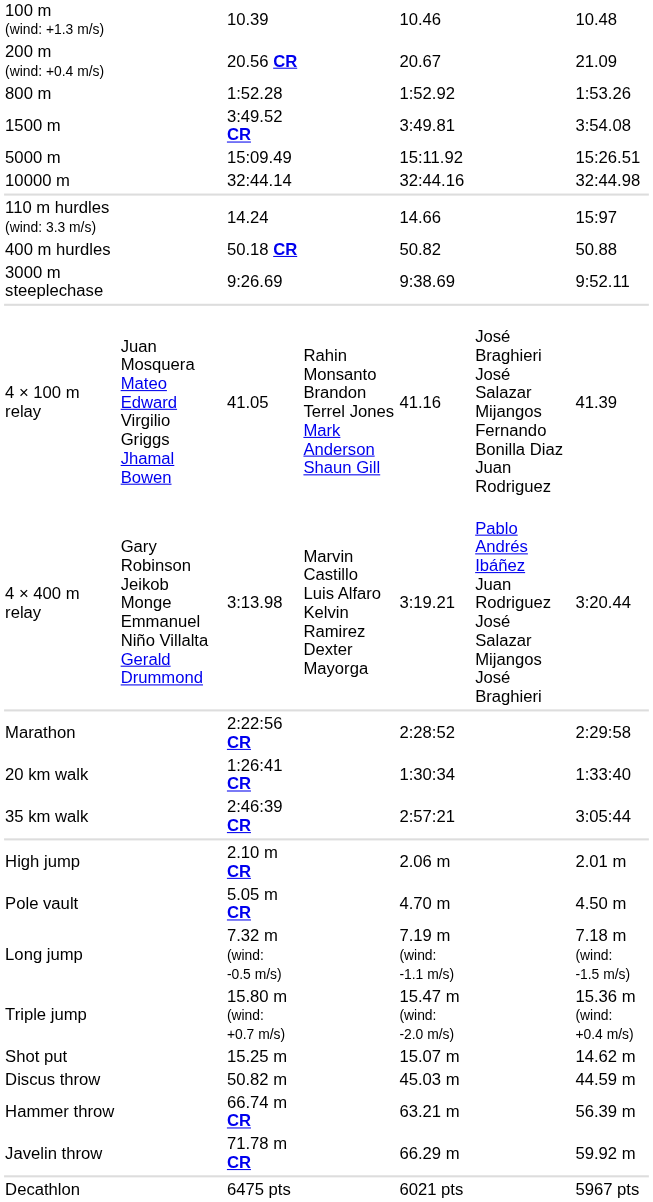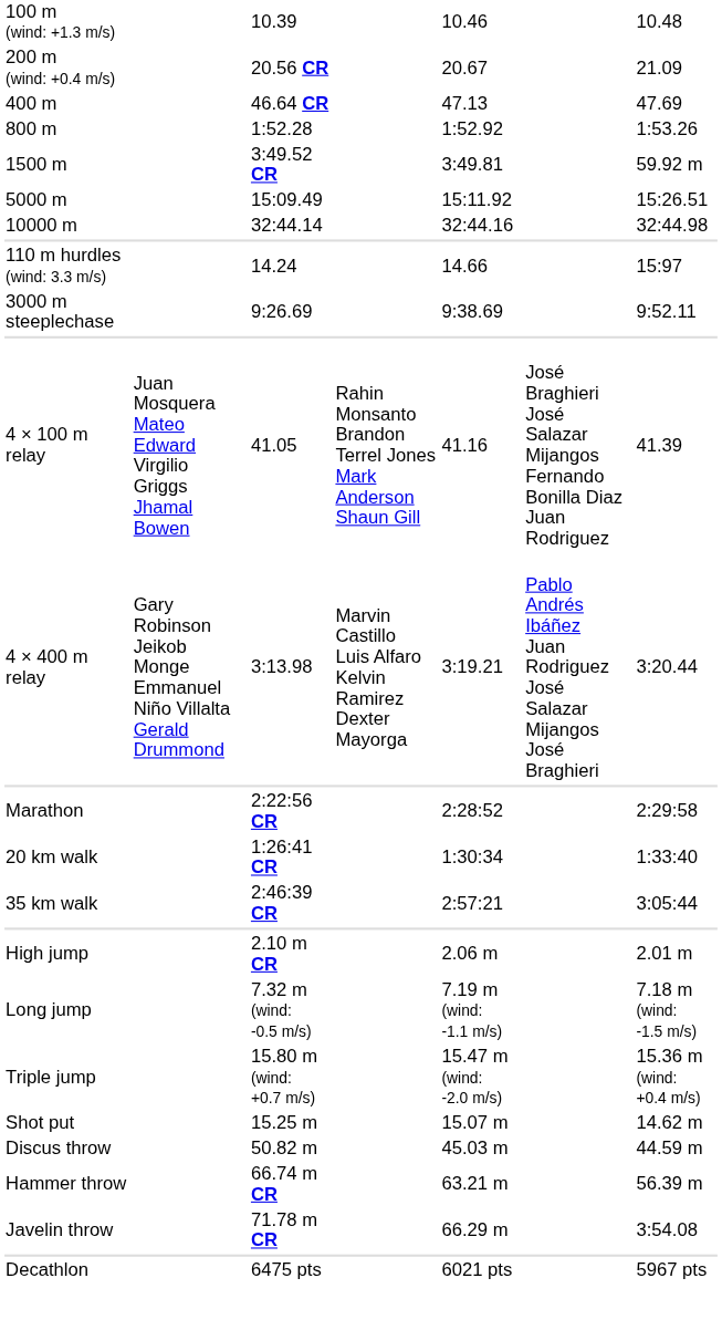 <table>
 <tr>
 <td>100 m<br> <small>(wind: +1.3 m/s)</small></td>
 <td></td>
 <td>10.39</td>
 <td></td>
 <td>10.46</td>
 <td></td>
 <td>10.48</td>
 </tr>
 <tr>
 <td>200 m <br><small>(wind: +0.4 m/s)</small></td>
 <td></td>
 <td>20.56 <strong><a href='#'>CR</a></strong></td>
 <td></td>
 <td>20.67</td>
 <td></td>
 <td>21.09</td>
 </tr>
 <tr>
+<td>400 m</td>
+<td></td>
+<td>46.64 <strong><a href='#'>CR</a></strong></td>
+<td></td>
+<td>47.13</td>
+<td></td>
+<td>47.69</td>
+</tr>
+<tr>
 <td>800 m</td>
 <td></td>
 <td>1:52.28</td>
 <td></td>
 <td>1:52.92</td>
 <td></td>
 <td>1:53.26</td>
 </tr>
 <tr>
 <td>1500 m</td>
 <td></td>
 <td>3:49.52 <strong><a href='#'>CR</a></strong></td>
 <td></td>
 <td>3:49.81</td>
 <td></td>
-<td>3:54.08</td>
+<td>59.92 m</td>
 </tr>
 <tr>
 <td>5000 m</td>
 <td></td>
 <td>15:09.49</td>
 <td></td>
 <td>15:11.92</td>
 <td></td>
 <td>15:26.51</td>
 </tr>
 <tr>
 <td>10000 m</td>
 <td></td>
 <td>32:44.14</td>
 <td></td>
 <td>32:44.16</td>
 <td></td>
 <td>32:44.98</td>
 </tr>
 <tr bgcolor=#dddddd>
 <td colspan=7></td>
 </tr>
 <tr>
 <td>110 m hurdles<br> <small>(wind: 3.3 m/s)</small></td>
 <td></td>
 <td>14.24</td>
 <td></td>
 <td>14.66</td>
 <td></td>
 <td>15:97</td>
-</tr>
-<tr>
-<td>400 m hurdles</td>
-<td></td>
-<td>50.18 <strong><a href='#'>CR</a></strong></td>
-<td></td>
-<td>50.82</td>
-<td></td>
-<td>50.88</td>
 </tr>
 <tr>
 <td>3000 m steeplechase</td>
 <td></td>
 <td>9:26.69</td>
 <td></td>
 <td>9:38.69</td>
 <td></td>
 <td>9:52.11</td>
 </tr>
 <tr bgcolor=#dddddd>
 <td colspan=7></td>
 </tr>
 <tr>
 <td>4 × 100 m relay</td>
 <td> <br> Juan Mosquera <br> <a href='#'>Mateo Edward</a> <br> Virgilio Griggs <br> <a href='#'>Jhamal Bowen</a></td>
 <td>41.05</td>
 <td> <br> Rahin Monsanto <br> Brandon Terrel Jones <br> <a href='#'>Mark Anderson</a> <br> <a href='#'>Shaun Gill</a></td>
 <td>41.16</td>
 <td> <br> José Braghieri <br> José Salazar Mijangos <br> Fernando Bonilla Diaz <br> Juan Rodriguez</td>
 <td>41.39</td>
 </tr>
 <tr>
 <td>4 × 400 m relay</td>
 <td> <br> Gary Robinson <br> Jeikob Monge <br> Emmanuel Niño Villalta <br> <a href='#'>Gerald Drummond</a></td>
 <td>3:13.98</td>
 <td> <br> Marvin Castillo <br> Luis Alfaro <br> Kelvin Ramirez  <br> Dexter Mayorga</td>
 <td>3:19.21</td>
 <td> <br> <a href='#'>Pablo Andrés Ibáñez</a> <br> Juan Rodriguez <br> José Salazar Mijangos <br> José Braghieri</td>
 <td>3:20.44</td>
 </tr>
 <tr bgcolor=#dddddd>
 <td colspan=7></td>
 </tr>
 <tr>
 <td>Marathon</td>
 <td></td>
 <td>2:22:56 <strong><a href='#'>CR</a></strong></td>
 <td></td>
 <td>2:28:52</td>
 <td></td>
 <td>2:29:58</td>
 </tr>
 <tr>
 <td>20 km walk</td>
 <td></td>
 <td>1:26:41 <strong><a href='#'>CR</a></strong></td>
 <td></td>
 <td>1:30:34</td>
 <td></td>
 <td>1:33:40</td>
 </tr>
 <tr>
 <td>35 km walk</td>
 <td></td>
 <td>2:46:39 <strong><a href='#'>CR</a></strong></td>
 <td></td>
 <td>2:57:21</td>
 <td></td>
 <td>3:05:44</td>
 </tr>
 <tr bgcolor=#dddddd>
 <td colspan=7></td>
 </tr>
 <tr>
 <td>High jump</td>
 <td></td>
 <td>2.10 m <strong><a href='#'>CR</a></strong></td>
 <td></td>
 <td>2.06 m</td>
 <td></td>
 <td>2.01 m</td>
 </tr>
 <tr>
-<td>Pole vault</td>
-<td></td>
-<td>5.05 m <strong><a href='#'>CR</a></strong></td>
-<td></td>
-<td>4.70 m</td>
-<td></td>
-<td>4.50 m</td>
-</tr>
-<tr>
 <td>Long jump</td>
 <td></td>
 <td>7.32 m <br><small>(wind: -0.5 m/s)</small></td>
 <td></td>
 <td>7.19 m <br> <small>(wind: -1.1 m/s)</small></td>
 <td></td>
 <td>7.18 m <br> <small>(wind: -1.5 m/s)</small></td>
 </tr>
 <tr>
 <td>Triple jump</td>
 <td></td>
 <td>15.80 m <br> <small>(wind: +0.7 m/s)</small></td>
 <td></td>
 <td>15.47 m <br> <small>(wind: -2.0 m/s)</small></td>
 <td></td>
 <td>15.36 m <br> <small>(wind: +0.4 m/s)</small></td>
 </tr>
 <tr>
 <td>Shot put</td>
 <td></td>
 <td>15.25 m</td>
 <td></td>
 <td>15.07 m</td>
 <td></td>
 <td>14.62 m</td>
 </tr>
 <tr>
 <td>Discus throw</td>
 <td></td>
 <td>50.82 m</td>
 <td></td>
 <td>45.03 m</td>
 <td></td>
 <td>44.59 m</td>
 </tr>
 <tr>
 <td>Hammer throw</td>
 <td></td>
 <td>66.74 m <strong><a href='#'>CR</a></strong></td>
 <td></td>
 <td>63.21 m</td>
 <td></td>
 <td>56.39 m</td>
 </tr>
 <tr>
 <td>Javelin throw</td>
 <td></td>
 <td>71.78 m <strong><a href='#'>CR</a></strong></td>
 <td></td>
 <td>66.29 m</td>
 <td></td>
-<td>59.92 m</td>
+<td>3:54.08</td>
 </tr>
 <tr bgcolor=#dddddd>
 <td colspan=7></td>
 </tr>
 <tr>
 <td>Decathlon</td>
 <td></td>
 <td>6475 pts</td>
 <td></td>
 <td>6021 pts</td>
 <td></td>
 <td>5967 pts</td>
 </tr>
 </table>
